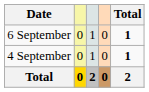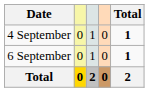 <table class=wikitable style="font-size:85%; float:right; text-align:center">
 <tr>
 <th>Date</th>
 <td bgcolor=F7F6A8></td>
 <td bgcolor=DCE5E5></td>
 <td bgcolor=FFDAB9></td>
 <th>Total</th>
 </tr>
 <tr>
-<td>6 September</td>
+<td>4 September</td>
 <td bgcolor=F7F6A8>0</td>
 <td bgcolor=DCE5E5>1</td>
 <td bgcolor=FFDAB9>0</td>
 <td><strong>1</strong></td>
 </tr>
 <tr>
-<td>4 September</td>
+<td>6 September</td>
 <td bgcolor=F7F6A8>0</td>
 <td bgcolor=DCE5E5>1</td>
 <td bgcolor=FFDAB9>0</td>
 <td><strong>1</strong></td>
 </tr>
 <tr>
 <th>Total</th>
 <th style=background:gold>0</th>
 <th style=background:silver>2</th>
 <th style=background:#c96>0</th>
 <th>2</th>
 </tr>
 </table>
